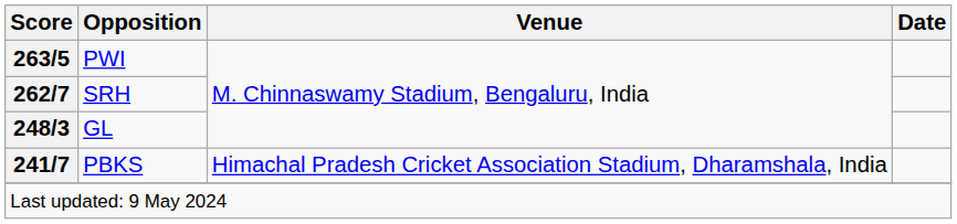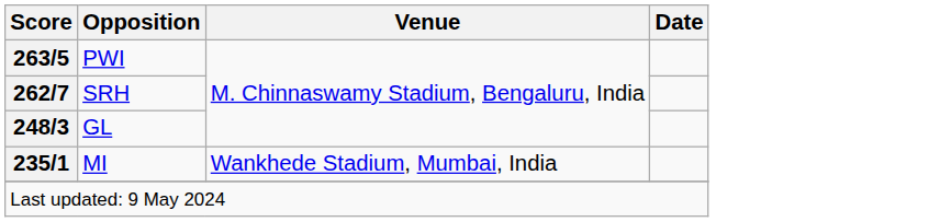 <table class="wikitable">
 <tr>
 <th><strong>Score</strong></th>
 <th><strong>Opposition</strong></th>
 <th><strong>Venue</strong></th>
 <th><strong>Date</strong></th>
 </tr>
 <tr>
 <th>263/5</th>
 <td><a href='#'>PWI</a></td>
 <td rowspan=3><a href='#'>M. Chinnaswamy Stadium</a>, <a href='#'>Bengaluru</a>, India</td>
 <td></td>
 </tr>
 <tr>
 <th>262/7</th>
 <td><a href='#'>SRH</a></td>
 <td></td>
 </tr>
 <tr>
 <th>248/3</th>
 <td><a href='#'>GL</a></td>
 <td></td>
 </tr>
 <tr>
-<th>241/7</th>
-<td><a href='#'>PBKS</a></td>
-<td><a href='#'>Himachal Pradesh Cricket Association Stadium</a>, <a href='#'>Dharamshala</a>, India</td>
+<th>235/1</th>
+<td><a href='#'>MI</a></td>
+<td><a href='#'>Wankhede Stadium</a>, <a href='#'>Mumbai</a>, India</td>
 <td></td>
 </tr>
 <tr>
 </tr>
 <tr class=sortbottom>
 <td colspan="4"><small>Last updated: 9 May 2024</small></td>
 </tr>
 </table>
